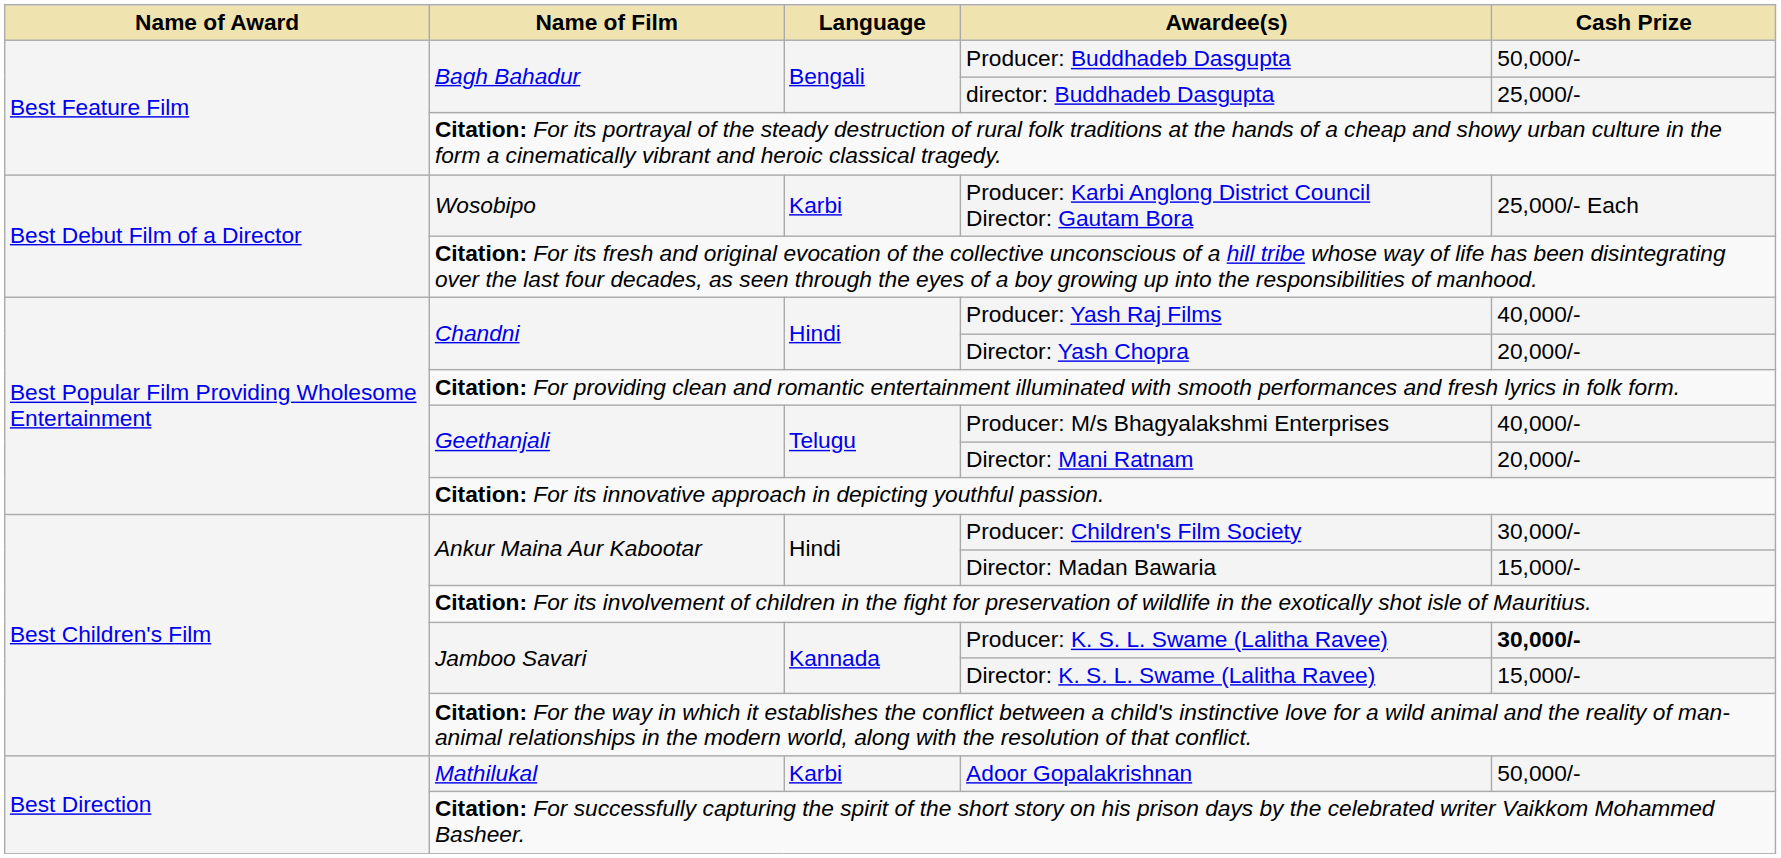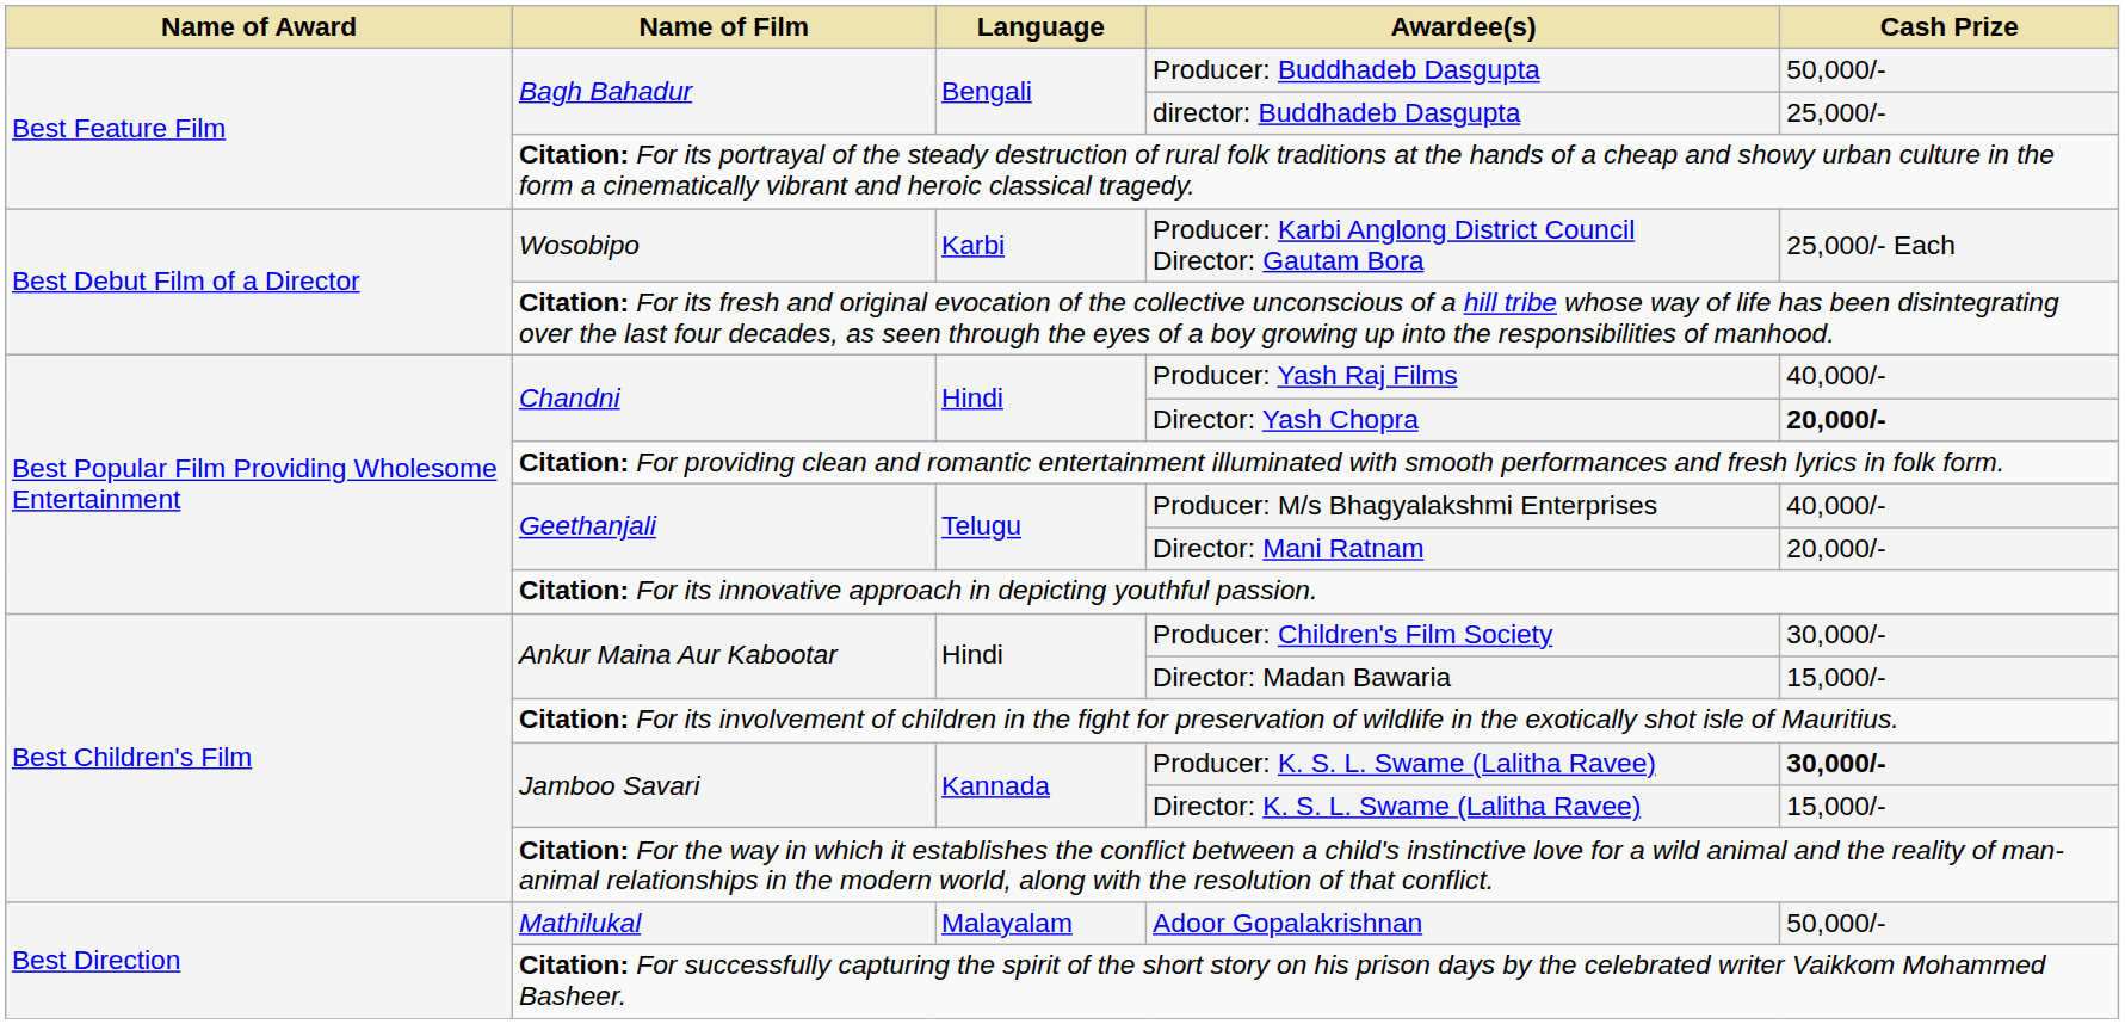 <table class="wikitable">
 <tr>
 <th style="background-color:#EFE4B0;width:24%;">Name of Award</th>
 <th style="background-color:#EFE4B0;width:20%;">Name of Film</th>
 <th style="background-color:#EFE4B0;width:10%;">Language</th>
 <th style="background-color:#EFE4B0;width:30%;">Awardee(s)</th>
 <th style="background-color:#EFE4B0;width:16%;">Cash Prize</th>
 </tr>
 <tr style="background-color:#F4F4F4">
 <td rowspan="3"><a href='#'>Best Feature Film</a></td>
 <td rowspan="2"><em><a href='#'>Bagh Bahadur</a></em></td>
 <td rowspan="2"><a href='#'>Bengali</a></td>
 <td>Producer: <a href='#'>Buddhadeb Dasgupta</a></td>
 <td> 50,000/-</td>
 </tr>
 <tr style="background-color:#F4F4F4">
 <td>director: <a href='#'>Buddhadeb Dasgupta</a></td>
 <td> 25,000/-</td>
 </tr>
 <tr style="background-color:#F9F9F9">
 <td colspan="4"><strong>Citation:</strong> <em>For its portrayal of the steady destruction of rural folk traditions at the hands of a cheap and showy urban culture in the form a cinematically vibrant and heroic classical tragedy.</em></td>
 </tr>
 <tr style="background-color:#F4F4F4">
 <td rowspan="2"><a href='#'>Best Debut Film of a Director</a></td>
 <td><em>Wosobipo</em></td>
 <td><a href='#'>Karbi</a></td>
 <td>Producer: <a href='#'>Karbi Anglong District Council</a><br>Director: <a href='#'>Gautam Bora</a></td>
 <td> 25,000/- Each</td>
 </tr>
 <tr style="background-color:#F9F9F9">
 <td colspan="4"><strong>Citation:</strong> <em>For its fresh and original evocation of the collective unconscious of a <a href='#'>hill tribe</a> whose way of life has been disintegrating over the last four decades, as seen through the eyes of a boy growing up into the responsibilities of manhood.</em></td>
 </tr>
 <tr style="background-color:#F4F4F4">
 <td rowspan="6"><a href='#'>Best Popular Film Providing Wholesome Entertainment</a></td>
 <td rowspan="2"><em><a href='#'>Chandni</a></em></td>
 <td rowspan="2"><a href='#'>Hindi</a></td>
 <td>Producer: <a href='#'>Yash Raj Films</a></td>
 <td> 40,000/-</td>
 </tr>
 <tr style="background-color:#F4F4F4">
 <td>Director: <a href='#'>Yash Chopra</a></td>
-<td> 20,000/-</td>
+<td><strong> 20,000/-</strong></td>
 </tr>
 <tr style="background-color:#F9F9F9">
 <td colspan="4"><strong>Citation:</strong> <em>For providing clean and romantic entertainment illuminated with smooth performances and fresh lyrics in folk form.</em></td>
 </tr>
 <tr style="background-color:#F4F4F4">
 <td rowspan="2"><em><a href='#'>Geethanjali</a></em></td>
 <td rowspan="2"><a href='#'>Telugu</a></td>
 <td>Producer: M/s Bhagyalakshmi Enterprises</td>
 <td> 40,000/-</td>
 </tr>
 <tr style="background-color:#F4F4F4">
 <td>Director: <a href='#'>Mani Ratnam</a></td>
 <td> 20,000/-</td>
 </tr>
 <tr style="background-color:#F9F9F9">
 <td colspan="4"><strong>Citation:</strong> <em>For its innovative approach in depicting youthful passion.</em></td>
 </tr>
 <tr style="background-color:#F4F4F4">
 <td rowspan="6"><a href='#'>Best Children's Film</a></td>
 <td rowspan="2"><em>Ankur Maina Aur Kabootar</em></td>
 <td rowspan="2">Hindi</td>
 <td>Producer: <a href='#'>Children's Film Society</a></td>
 <td> 30,000/-</td>
 </tr>
 <tr style="background-color:#F4F4F4">
 <td>Director: Madan Bawaria</td>
 <td> 15,000/-</td>
 </tr>
 <tr style="background-color:#F9F9F9">
 <td colspan="4"><strong>Citation:</strong> <em>For its involvement of children in the fight for preservation of wildlife in the exotically shot isle of Mauritius.</em></td>
 </tr>
 <tr style="background-color:#F4F4F4">
 <td rowspan="2"><em>Jamboo Savari</em></td>
 <td rowspan="2"><a href='#'>Kannada</a></td>
 <td>Producer: <a href='#'>K. S. L. Swame (Lalitha Ravee)</a></td>
 <td><strong> 30,000/-</strong></td>
 </tr>
 <tr style="background-color:#F4F4F4">
 <td>Director: <a href='#'>K. S. L. Swame (Lalitha Ravee)</a></td>
 <td> 15,000/-</td>
 </tr>
 <tr style="background-color:#F9F9F9">
 <td colspan="4"><strong>Citation:</strong> <em>For the way in which it establishes the conflict between a child's instinctive love for a wild animal and the reality of man-animal relationships in the modern world, along with the resolution of that conflict.</em></td>
 </tr>
 <tr style="background-color:#F4F4F4">
 <td rowspan="2"><a href='#'>Best Direction</a></td>
 <td><em><a href='#'>Mathilukal</a></em></td>
-<td><a href='#'>Karbi</a></td>
+<td><a href='#'>Malayalam</a></td>
 <td><a href='#'>Adoor Gopalakrishnan</a></td>
 <td> 50,000/-</td>
 </tr>
 <tr style="background-color:#F9F9F9">
 <td colspan="4"><strong>Citation:</strong> <em>For successfully capturing the spirit of the short story on his prison days by the celebrated writer Vaikkom Mohammed Basheer.</em></td>
 </tr>
 </table>
